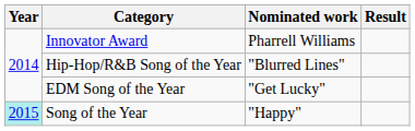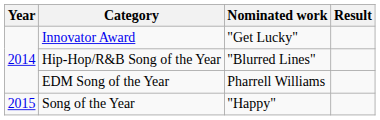 <table class="wikitable">
 <tr>
 <th>Year</th>
 <th>Category</th>
 <th>Nominated work</th>
 <th>Result</th>
 </tr>
 <tr>
 <td rowspan=3><a href='#'>2014</a></td>
 <td><a href='#'>Innovator Award</a></td>
-<td>Pharrell Williams</td>
+<td>"Get Lucky"</td>
 <td></td>
 </tr>
 <tr>
 <td>Hip-Hop/R&B Song of the Year</td>
 <td>"Blurred Lines"</td>
 <td></td>
 </tr>
 <tr>
 <td>EDM Song of the Year</td>
-<td>"Get Lucky"</td>
+<td>Pharrell Williams</td>
 <td></td>
 </tr>
 <tr>
-<td style="background: paleturquoise;"><a href='#'>2015</a></td>
+<td><a href='#'>2015</a></td>
 <td>Song of the Year</td>
 <td>"Happy"</td>
 <td></td>
 </tr>
 </table>
